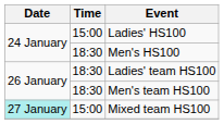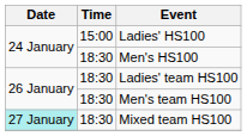 <table class="wikitable">
 <tr>
 <th>Date</th>
 <th>Time</th>
 <th>Event</th>
 </tr>
 <tr>
 <td rowspan=2>24 January</td>
 <td>15:00</td>
 <td>Ladies' HS100</td>
 </tr>
 <tr>
 <td>18:30</td>
 <td>Men's HS100</td>
 </tr>
 <tr>
 <td rowspan=2>26 January</td>
 <td>18:30</td>
 <td>Ladies' team HS100</td>
 </tr>
 <tr>
 <td>18:30</td>
 <td>Men's team HS100</td>
 </tr>
 <tr>
 <td style="background: paleturquoise;">27 January</td>
-<td>15:00</td>
+<td>18:30</td>
 <td>Mixed team HS100</td>
 </tr>
 <tr>
 </tr>
 </table>
